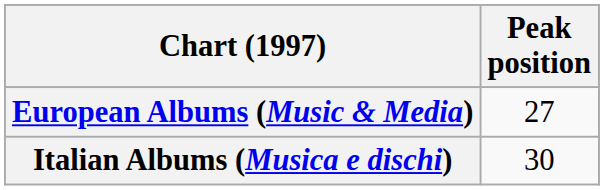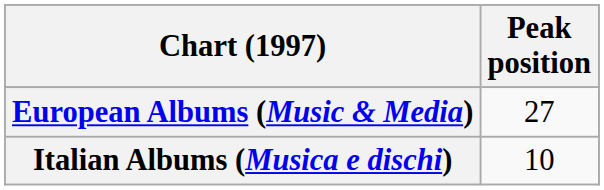 <table class="wikitable sortable plainrowheaders" style="text-align:center">
 <tr>
 <th scope="col">Chart (1997)</th>
 <th scope="col">Peak<br>position</th>
 </tr>
 <tr>
 <th scope="row"><a href='#'>European Albums</a> (<em><a href='#'>Music & Media</a></em>)</th>
 <td>27</td>
 </tr>
 <tr>
 <th scope="row">Italian Albums (<em><a href='#'>Musica e dischi</a></em>)</th>
-<td>30</td>
+<td>10</td>
 </tr>
 </table>
